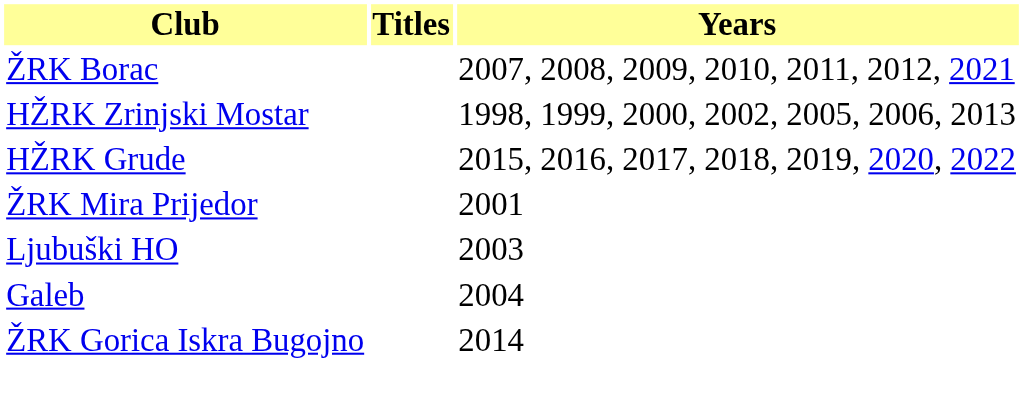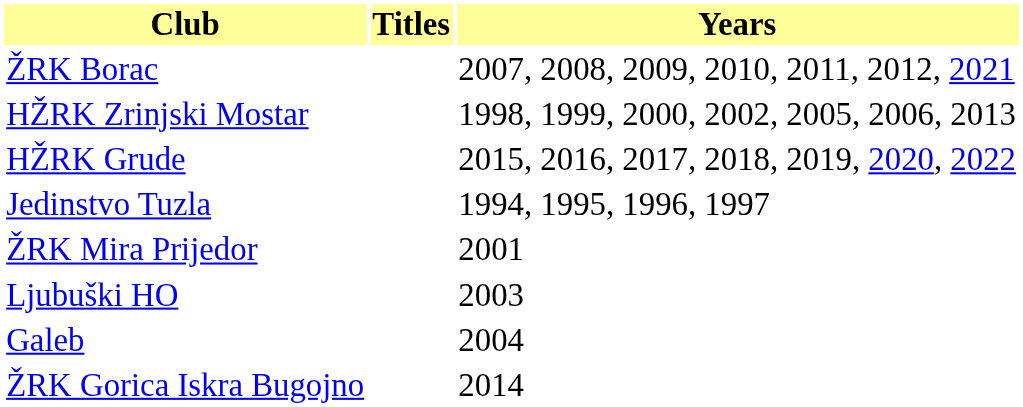 <table class="wikit able">
 <tr>
 </tr>
 <tr style="background-color:#FFFF99;">
 <th>Club</th>
 <th>Titles</th>
 <th>Years</th>
 </tr>
 <tr>
 <td><a href='#'>ŽRK Borac</a></td>
 <td></td>
 <td>2007, 2008, 2009, 2010, 2011, 2012, <a href='#'>2021</a></td>
 </tr>
 <tr>
 <td><a href='#'>HŽRK Zrinjski Mostar</a></td>
 <td></td>
 <td>1998, 1999, 2000, 2002, 2005, 2006, 2013</td>
 </tr>
 <tr>
 <td><a href='#'>HŽRK Grude</a></td>
 <td></td>
 <td>2015, 2016, 2017, 2018, 2019, <a href='#'>2020</a>, <a href='#'>2022</a></td>
 </tr>
 <tr>
+<td><a href='#'>Jedinstvo Tuzla</a></td>
+<td></td>
+<td>1994, 1995, 1996, 1997</td>
+</tr>
+<tr>
 <td><a href='#'>ŽRK Mira Prijedor</a></td>
 <td></td>
 <td>2001</td>
 </tr>
 <tr>
 <td><a href='#'>Ljubuški HO</a></td>
 <td></td>
 <td>2003</td>
 </tr>
 <tr>
 <td><a href='#'>Galeb</a></td>
 <td></td>
 <td>2004</td>
 </tr>
 <tr>
 <td><a href='#'>ŽRK Gorica Iskra Bugojno</a></td>
 <td></td>
 <td>2014</td>
 </tr>
 </table>
